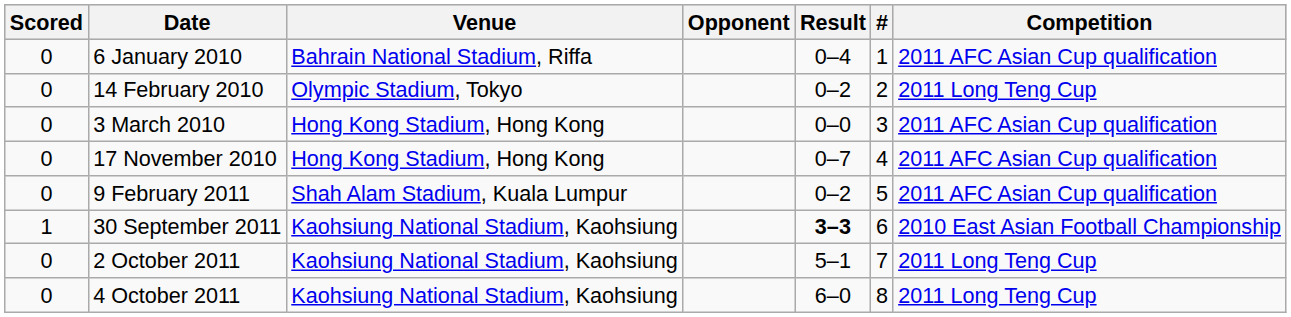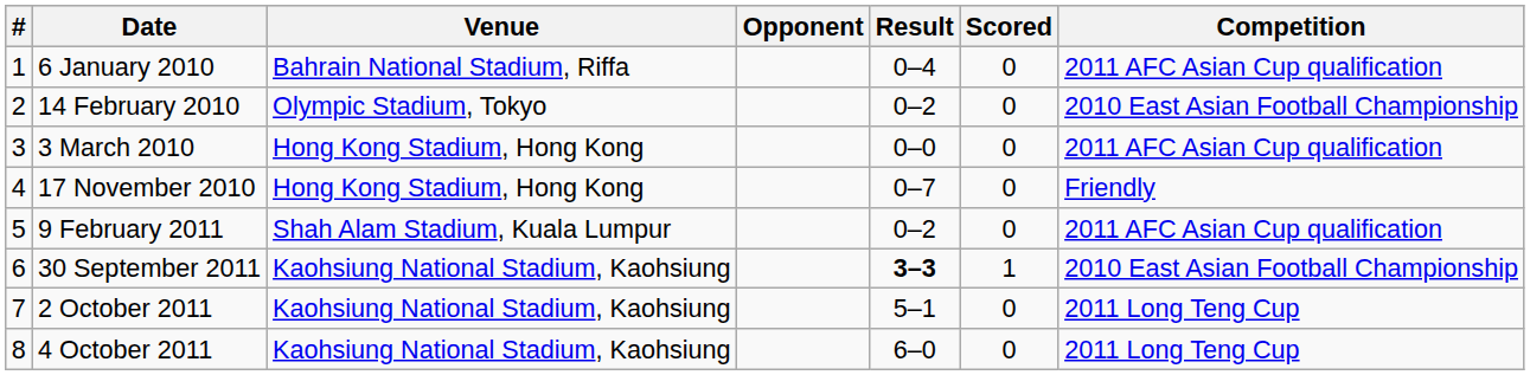 <table class="wikitable" style="font-size:90%; text-align: left;">
 <tr bgcolor="#CCCCCC" align="center">
-<th>Scored</th>
+<th>#</th>
 <th>Date</th>
 <th>Venue</th>
 <th>Opponent</th>
 <th>Result</th>
-<th>#</th>
+<th>Scored</th>
 <th>Competition</th>
 </tr>
 <tr>
-<td align=center>0</td>
+<td>1</td>
 <td>6 January 2010</td>
 <td><a href='#'>Bahrain National Stadium</a>, Riffa</td>
 <td></td>
 <td align=center>0–4</td>
-<td>1</td>
+<td align=center>0</td>
 <td><a href='#'>2011 AFC Asian Cup qualification</a></td>
 </tr>
 <tr>
-<td align=center>0</td>
+<td>2</td>
 <td>14 February 2010</td>
 <td><a href='#'>Olympic Stadium</a>, Tokyo</td>
 <td></td>
 <td align=center>0–2</td>
-<td>2</td>
-<td><a href='#'>2011 Long Teng Cup</a></td>
+<td align=center>0</td>
+<td><a href='#'>2010 East Asian Football Championship</a></td>
 </tr>
 <tr>
-<td align=center>0</td>
+<td>3</td>
 <td>3 March 2010</td>
 <td><a href='#'>Hong Kong Stadium</a>, Hong Kong</td>
 <td></td>
 <td align=center>0–0</td>
-<td>3</td>
+<td align=center>0</td>
 <td><a href='#'>2011 AFC Asian Cup qualification</a></td>
 </tr>
 <tr>
-<td align=center>0</td>
+<td>4</td>
 <td>17 November 2010</td>
 <td><a href='#'>Hong Kong Stadium</a>, Hong Kong</td>
 <td></td>
 <td align=center>0–7</td>
-<td>4</td>
-<td><a href='#'>2011 AFC Asian Cup qualification</a></td>
+<td align=center>0</td>
+<td><a href='#'>Friendly</a></td>
 </tr>
 <tr>
-<td align=center>0</td>
+<td>5</td>
 <td>9 February 2011</td>
 <td><a href='#'>Shah Alam Stadium</a>, Kuala Lumpur</td>
 <td></td>
 <td align=center>0–2</td>
-<td>5</td>
+<td align=center>0</td>
 <td><a href='#'>2011 AFC Asian Cup qualification</a></td>
 </tr>
 <tr>
-<td align=center>1</td>
+<td>6</td>
 <td>30 September 2011</td>
 <td><a href='#'>Kaohsiung National Stadium</a>, Kaohsiung</td>
 <td></td>
 <td align=center><strong>3–3</strong></td>
-<td>6</td>
+<td align=center>1</td>
 <td><a href='#'>2010 East Asian Football Championship</a></td>
 </tr>
 <tr>
-<td align=center>0</td>
+<td>7</td>
 <td>2 October 2011</td>
 <td><a href='#'>Kaohsiung National Stadium</a>, Kaohsiung</td>
 <td></td>
 <td align=center>5–1</td>
-<td>7</td>
+<td align=center>0</td>
 <td><a href='#'>2011 Long Teng Cup</a></td>
 </tr>
 <tr>
-<td align=center>0</td>
+<td>8</td>
 <td>4 October 2011</td>
 <td><a href='#'>Kaohsiung National Stadium</a>, Kaohsiung</td>
 <td></td>
 <td align=center>6–0</td>
-<td>8</td>
+<td align=center>0</td>
 <td><a href='#'>2011 Long Teng Cup</a></td>
 </tr>
 </table>
